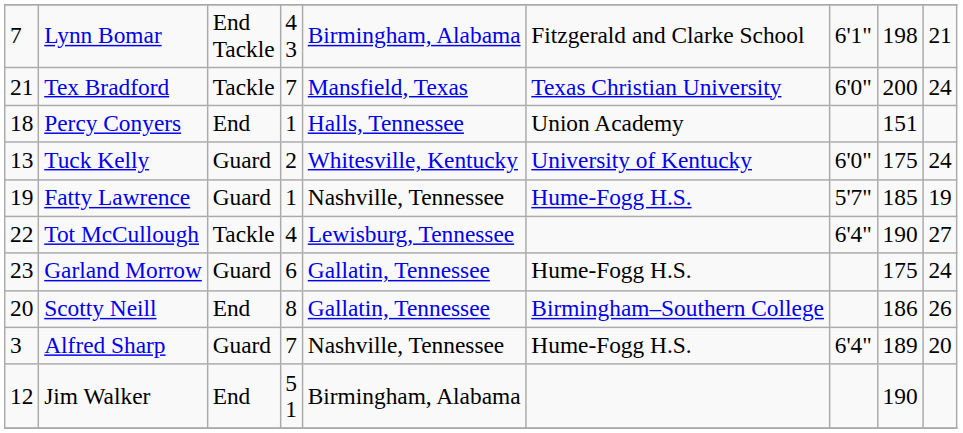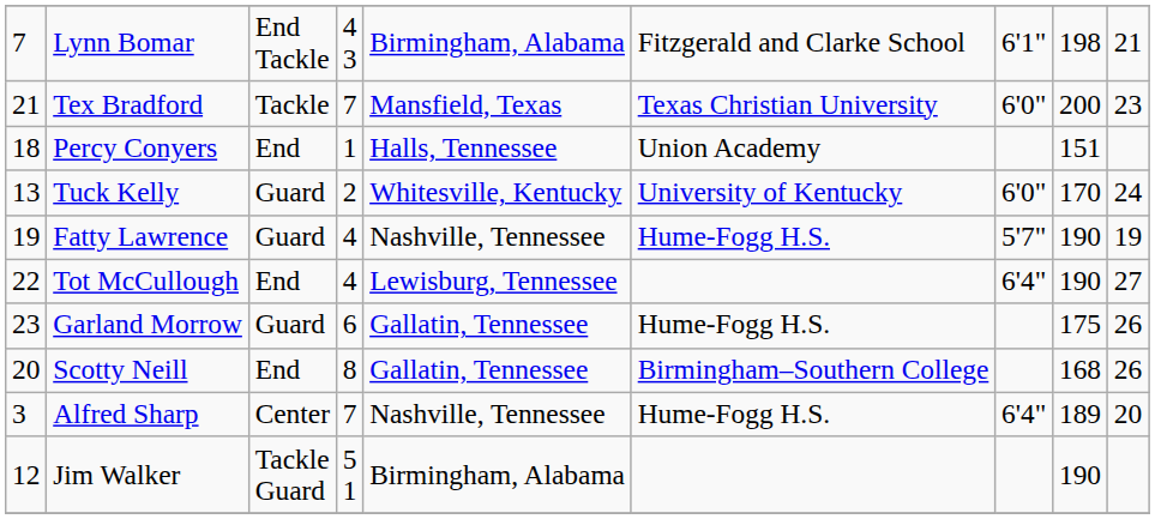 <table class="wikitable">
 <tr>
 </tr>
 <tr>
 <td>7</td>
 <td><a href='#'>Lynn Bomar</a></td>
 <td>End<br>Tackle</td>
 <td>4<br>3</td>
 <td><a href='#'>Birmingham, Alabama</a></td>
 <td>Fitzgerald and Clarke School</td>
 <td>6'1"</td>
 <td>198</td>
 <td>21</td>
 </tr>
 <tr>
 <td>21</td>
 <td><a href='#'>Tex Bradford</a></td>
 <td>Tackle</td>
 <td>7</td>
 <td><a href='#'>Mansfield, Texas</a></td>
 <td><a href='#'>Texas Christian University</a></td>
 <td>6'0"</td>
 <td>200</td>
-<td>24</td>
+<td>23</td>
 </tr>
 <tr>
 <td>18</td>
 <td><a href='#'>Percy Conyers</a></td>
 <td>End</td>
 <td>1</td>
 <td><a href='#'>Halls, Tennessee</a></td>
 <td>Union Academy</td>
 <td></td>
 <td>151</td>
 <td></td>
 </tr>
 <tr>
 <td>13</td>
 <td><a href='#'>Tuck Kelly</a></td>
 <td>Guard</td>
 <td>2</td>
 <td><a href='#'>Whitesville, Kentucky</a></td>
 <td><a href='#'>University of Kentucky</a></td>
 <td>6'0"</td>
-<td>175</td>
+<td>170</td>
 <td>24</td>
 </tr>
 <tr>
 <td>19</td>
 <td><a href='#'>Fatty Lawrence</a></td>
 <td>Guard</td>
-<td>1</td>
+<td>4</td>
 <td>Nashville, Tennessee</td>
 <td><a href='#'>Hume-Fogg H.S.</a></td>
 <td>5'7"</td>
-<td>185</td>
+<td>190</td>
 <td>19</td>
 </tr>
 <tr>
 <td>22</td>
 <td><a href='#'>Tot McCullough</a></td>
-<td>Tackle</td>
+<td>End</td>
 <td>4</td>
 <td><a href='#'>Lewisburg, Tennessee</a></td>
 <td></td>
 <td>6'4"</td>
 <td>190</td>
 <td>27</td>
 </tr>
 <tr>
 <td>23</td>
 <td><a href='#'>Garland Morrow</a></td>
 <td>Guard</td>
 <td>6</td>
 <td><a href='#'>Gallatin, Tennessee</a></td>
 <td>Hume-Fogg H.S.</td>
 <td></td>
 <td>175</td>
-<td>24</td>
+<td>26</td>
 </tr>
 <tr>
 <td>20</td>
 <td><a href='#'>Scotty Neill</a></td>
 <td>End</td>
 <td>8</td>
 <td><a href='#'>Gallatin, Tennessee</a></td>
 <td><a href='#'>Birmingham–Southern College</a></td>
 <td></td>
-<td>186</td>
+<td>168</td>
 <td>26</td>
 </tr>
 <tr>
 <td>3</td>
 <td><a href='#'>Alfred Sharp</a></td>
-<td>Guard</td>
+<td>Center</td>
 <td>7</td>
 <td>Nashville, Tennessee</td>
 <td>Hume-Fogg H.S.</td>
 <td>6'4"</td>
 <td>189</td>
 <td>20</td>
 </tr>
 <tr>
 <td>12</td>
 <td>Jim Walker</td>
-<td>End</td>
+<td>Tackle<br>Guard</td>
 <td>5<br>1</td>
 <td>Birmingham, Alabama</td>
 <td></td>
 <td></td>
 <td>190</td>
 <td></td>
 </tr>
 <tr>
 </tr>
 </table>
